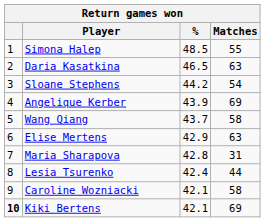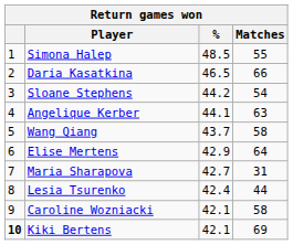 <table class="wikitable sortable" style=font-size:90%>
 <tr>
 <th colspan=4>Return games won</th>
 </tr>
 <tr>
 <th></th>
 <th width=170>Player</th>
 <th width=20>%</th>
 <th>Matches</th>
 </tr>
 <tr>
 <td>1</td>
 <td> <a href='#'>Simona Halep</a></td>
 <td align=center>48.5</td>
 <td align=center>55</td>
 </tr>
 <tr>
 <td>2</td>
 <td> <a href='#'>Daria Kasatkina</a></td>
 <td align=center>46.5</td>
-<td align=center>63</td>
+<td align=center>66</td>
 </tr>
 <tr>
 <td>3</td>
 <td> <a href='#'>Sloane Stephens</a></td>
 <td align=center>44.2</td>
 <td align=center>54</td>
 </tr>
 <tr>
 <td>4</td>
 <td> <a href='#'>Angelique Kerber</a></td>
-<td align=center>43.9</td>
-<td align=center>69</td>
+<td align=center>44.1</td>
+<td align=center>63</td>
 </tr>
 <tr>
 <td>5</td>
 <td> <a href='#'>Wang Qiang</a></td>
 <td align=center>43.7</td>
 <td align=center>58</td>
 </tr>
 <tr>
 <td>6</td>
 <td> <a href='#'>Elise Mertens</a></td>
 <td align=center>42.9</td>
-<td align=center>63</td>
+<td align=center>64</td>
 </tr>
 <tr>
 <td>7</td>
 <td> <a href='#'>Maria Sharapova</a></td>
-<td align=center>42.8</td>
+<td align=center>42.7</td>
 <td align=center>31</td>
 </tr>
 <tr>
 <td>8</td>
 <td> <a href='#'>Lesia Tsurenko</a></td>
 <td align=center>42.4</td>
 <td align=center>44</td>
 </tr>
 <tr>
 <td>9</td>
 <td> <a href='#'>Caroline Wozniacki</a></td>
 <td align=center>42.1</td>
 <td align=center>58</td>
 </tr>
 <tr>
 <td><strong>10</strong></td>
 <td> <a href='#'>Kiki Bertens</a></td>
 <td align=center>42.1</td>
 <td align=center>69</td>
 </tr>
 </table>
